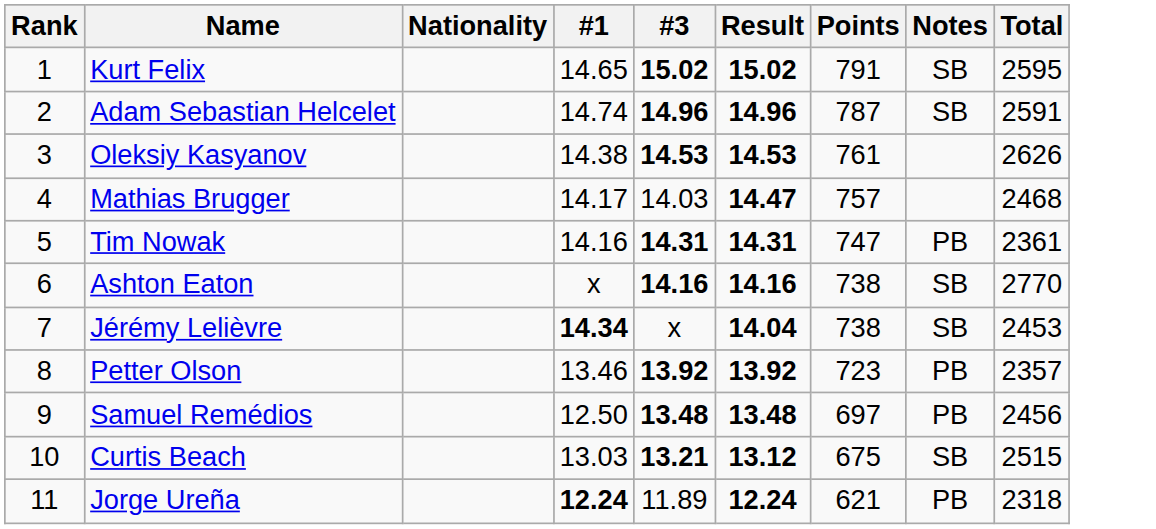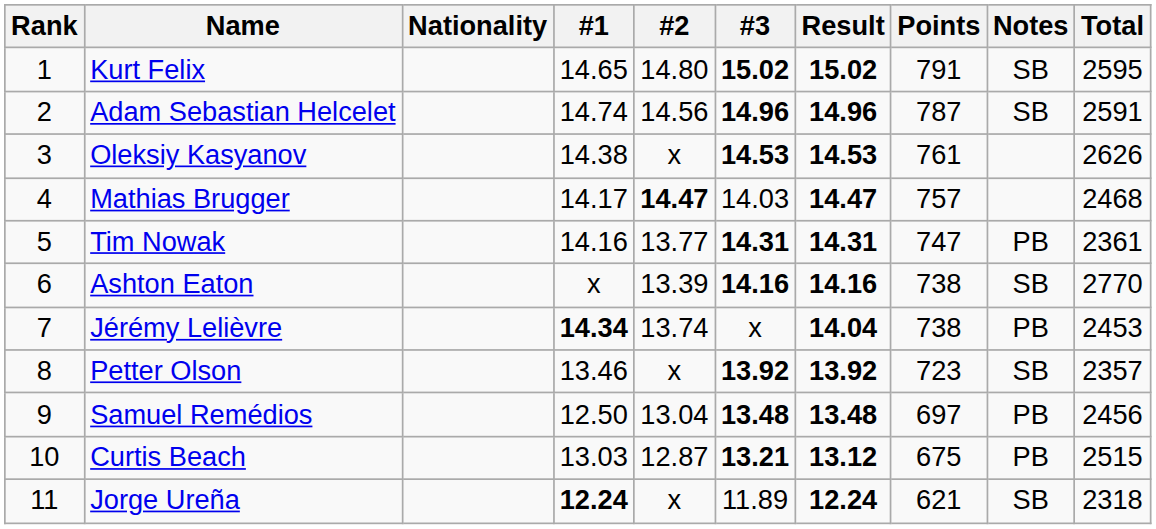 <table class="wikitable sortable" style="text-align:center">
 <tr>
 <th>Rank</th>
 <th>Name</th>
 <th>Nationality</th>
 <th>#1</th>
+<th>#2</th>
 <th>#3</th>
 <th>Result</th>
 <th>Points</th>
 <th>Notes</th>
 <th>Total</th>
 </tr>
 <tr>
 <td>1</td>
 <td align=left><a href='#'>Kurt Felix</a></td>
 <td align=left></td>
 <td>14.65</td>
+<td>14.80</td>
 <td><strong>15.02</strong></td>
 <td><strong>15.02</strong></td>
 <td>791</td>
 <td>SB</td>
 <td>2595</td>
 </tr>
 <tr>
 <td>2</td>
 <td align=left><a href='#'>Adam Sebastian Helcelet</a></td>
 <td align=left></td>
 <td>14.74</td>
+<td>14.56</td>
 <td><strong>14.96</strong></td>
 <td><strong>14.96</strong></td>
 <td>787</td>
 <td>SB</td>
 <td>2591</td>
 </tr>
 <tr>
 <td>3</td>
 <td align=left><a href='#'>Oleksiy Kasyanov</a></td>
 <td align=left></td>
 <td>14.38</td>
+<td>x</td>
 <td><strong>14.53</strong></td>
 <td><strong>14.53</strong></td>
 <td>761</td>
 <td></td>
 <td>2626</td>
 </tr>
 <tr>
 <td>4</td>
 <td align=left><a href='#'>Mathias Brugger</a></td>
 <td align=left></td>
 <td>14.17</td>
+<td><strong>14.47</strong></td>
 <td>14.03</td>
 <td><strong>14.47</strong></td>
 <td>757</td>
 <td></td>
 <td>2468</td>
 </tr>
 <tr>
 <td>5</td>
 <td align=left><a href='#'>Tim Nowak</a></td>
 <td align=left></td>
 <td>14.16</td>
+<td>13.77</td>
 <td><strong>14.31</strong></td>
 <td><strong>14.31</strong></td>
 <td>747</td>
 <td>PB</td>
 <td>2361</td>
 </tr>
 <tr>
 <td>6</td>
 <td align=left><a href='#'>Ashton Eaton</a></td>
 <td align=left></td>
 <td>x</td>
+<td>13.39</td>
 <td><strong>14.16</strong></td>
 <td><strong>14.16</strong></td>
 <td>738</td>
 <td>SB</td>
 <td>2770</td>
 </tr>
 <tr>
 <td>7</td>
 <td align=left><a href='#'>Jérémy Lelièvre</a></td>
 <td align=left></td>
 <td><strong>14.34</strong></td>
+<td>13.74</td>
 <td>x</td>
 <td><strong>14.04</strong></td>
 <td>738</td>
-<td>SB</td>
+<td>PB</td>
 <td>2453</td>
 </tr>
 <tr>
 <td>8</td>
 <td align=left><a href='#'>Petter Olson</a></td>
 <td align=left></td>
 <td>13.46</td>
+<td>x</td>
 <td><strong>13.92</strong></td>
 <td><strong>13.92</strong></td>
 <td>723</td>
-<td>PB</td>
+<td>SB</td>
 <td>2357</td>
 </tr>
 <tr>
 <td>9</td>
 <td align=left><a href='#'>Samuel Remédios</a></td>
 <td align=left></td>
 <td>12.50</td>
+<td>13.04</td>
 <td><strong>13.48</strong></td>
 <td><strong>13.48</strong></td>
 <td>697</td>
 <td>PB</td>
 <td>2456</td>
 </tr>
 <tr>
 <td>10</td>
 <td align=left><a href='#'>Curtis Beach</a></td>
 <td align=left></td>
 <td>13.03</td>
+<td>12.87</td>
 <td><strong>13.21</strong></td>
 <td><strong>13.12</strong></td>
 <td>675</td>
-<td>SB</td>
+<td>PB</td>
 <td>2515</td>
 </tr>
 <tr>
 <td>11</td>
 <td align=left><a href='#'>Jorge Ureña</a></td>
 <td align=left></td>
 <td><strong>12.24</strong></td>
+<td>x</td>
 <td>11.89</td>
 <td><strong>12.24</strong></td>
 <td>621</td>
-<td>PB</td>
+<td>SB</td>
 <td>2318</td>
 </tr>
 </table>
